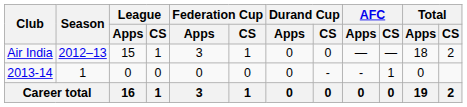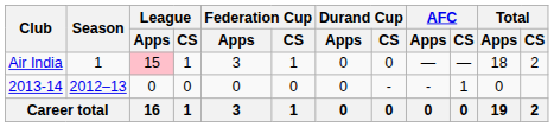 <table class="wikitable" style="font-size:90%; text-align:center;">
 <tr>
 <th rowspan="2">Club</th>
 <th rowspan="2">Season</th>
 <th colspan="2">League</th>
 <th colspan="2">Federation Cup</th>
 <th colspan="2">Durand Cup</th>
 <th colspan="2"><a href='#'>AFC</a></th>
 <th colspan="2">Total</th>
 </tr>
 <tr>
 <th>Apps</th>
 <th>CS</th>
 <th>Apps</th>
 <th>CS</th>
 <th>Apps</th>
 <th>CS</th>
 <th>Apps</th>
 <th>CS</th>
 <th>Apps</th>
 <th>CS</th>
 </tr>
 <tr>
 <td rowspan="1"><a href='#'>Air India</a></td>
-<td><a href='#'>2012–13</a></td>
-<td>15</td>
+<td>1</td>
+<td style="background: pink;">15</td>
 <td>1</td>
 <td>3</td>
 <td>1</td>
 <td>0</td>
 <td>0</td>
 <td>—</td>
 <td>—</td>
 <td>18</td>
 <td>2</td>
 </tr>
 <tr>
 <td><a href='#'>2013-14</a></td>
-<td>1</td>
+<td><a href='#'>2012–13</a></td>
 <td>0</td>
 <td>0</td>
 <td>0</td>
 <td>0</td>
 <td>0</td>
 <td>-</td>
 <td>-</td>
 <td>1</td>
 <td>0</td>
 </tr>
 <tr>
 <th colspan="2">Career total</th>
 <th>16</th>
 <th>1</th>
 <th>3</th>
 <th>1</th>
 <th>0</th>
 <th>0</th>
 <th>0</th>
 <th>0</th>
 <th>19</th>
 <th>2</th>
 </tr>
 </table>
